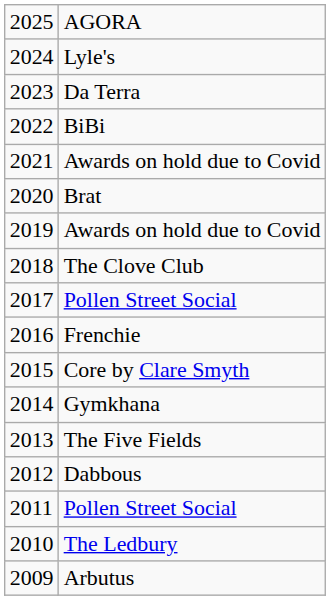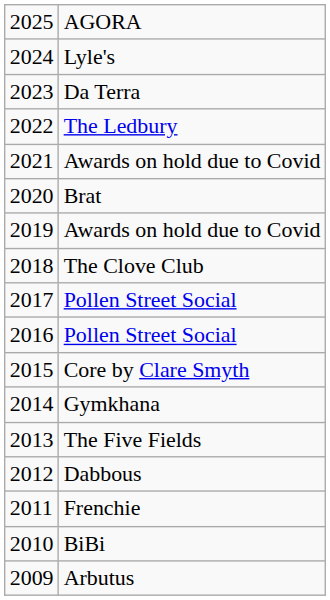 <table class="wikitable">
 <tr>
 <td>2025</td>
 <td>AGORA</td>
 </tr>
 <tr>
 <td>2024</td>
 <td>Lyle's</td>
 </tr>
 <tr>
 <td>2023</td>
 <td>Da Terra</td>
 </tr>
 <tr>
 <td>2022</td>
-<td>BiBi</td>
+<td><a href='#'>The Ledbury</a></td>
 </tr>
 <tr>
 <td>2021</td>
 <td>Awards on hold due to Covid</td>
 </tr>
 <tr>
 <td>2020</td>
 <td>Brat</td>
 </tr>
 <tr>
 <td>2019</td>
 <td>Awards on hold due to Covid</td>
 </tr>
 <tr>
 <td>2018</td>
 <td>The Clove Club</td>
 </tr>
 <tr>
 <td>2017</td>
 <td><a href='#'>Pollen Street Social</a></td>
 </tr>
 <tr>
 <td>2016</td>
-<td>Frenchie</td>
+<td><a href='#'>Pollen Street Social</a></td>
 </tr>
 <tr>
 <td>2015</td>
 <td>Core by <a href='#'>Clare Smyth</a></td>
 </tr>
 <tr>
 <td>2014</td>
 <td>Gymkhana</td>
 </tr>
 <tr>
 <td>2013</td>
 <td>The Five Fields</td>
 </tr>
 <tr>
 <td>2012</td>
 <td>Dabbous</td>
 </tr>
 <tr>
 <td>2011</td>
-<td><a href='#'>Pollen Street Social</a></td>
+<td>Frenchie</td>
 </tr>
 <tr>
 <td>2010</td>
-<td><a href='#'>The Ledbury</a></td>
+<td>BiBi</td>
 </tr>
 <tr>
 <td>2009</td>
 <td>Arbutus</td>
 </tr>
 </table>
